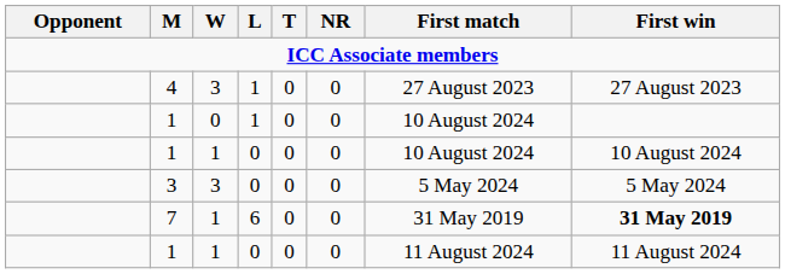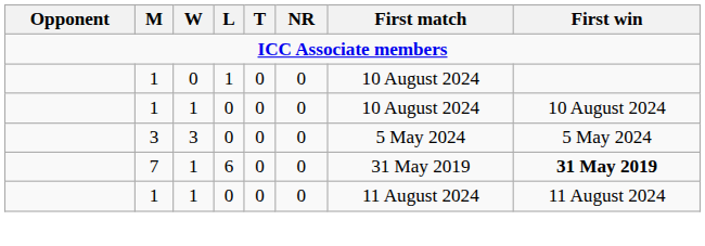 <table class="wikitable" style="text-align: center; width: 600px;">
 <tr>
 <th>Opponent</th>
 <th>M</th>
 <th>W</th>
 <th>L</th>
 <th>T</th>
 <th>NR</th>
 <th>First match</th>
 <th>First win</th>
 </tr>
 <tr>
 <td colspan="8" style="text-align: center;"><strong><a href='#'>ICC Associate members</a></strong></td>
-</tr>
-<tr>
-<td align=left></td>
-<td>4</td>
-<td>3</td>
-<td>1</td>
-<td>0</td>
-<td>0</td>
-<td>27 August 2023</td>
-<td>27 August 2023</td>
 </tr>
 <tr>
 <td align=left></td>
 <td>1</td>
 <td>0</td>
 <td>1</td>
 <td>0</td>
 <td>0</td>
 <td>10 August 2024</td>
 <td></td>
 </tr>
 <tr>
 <td align=left></td>
 <td>1</td>
 <td>1</td>
 <td>0</td>
 <td>0</td>
 <td>0</td>
 <td>10 August 2024</td>
 <td>10 August 2024</td>
 </tr>
 <tr>
 <td align=left></td>
 <td>3</td>
 <td>3</td>
 <td>0</td>
 <td>0</td>
 <td>0</td>
 <td>5 May 2024</td>
 <td>5 May 2024</td>
 </tr>
 <tr>
 <td align=left></td>
 <td>7</td>
 <td>1</td>
 <td>6</td>
 <td>0</td>
 <td>0</td>
 <td>31 May 2019</td>
 <td><strong>31 May 2019</strong></td>
 </tr>
 <tr>
 <td align=left></td>
 <td>1</td>
 <td>1</td>
 <td>0</td>
 <td>0</td>
 <td>0</td>
 <td>11 August 2024</td>
 <td>11 August 2024</td>
 </tr>
 </table>
